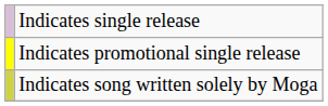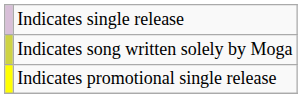 <table class="wikitable" style="font-size:90%;">
 <tr>
 <td style="background-color:#D8BFD8"> </td>
 <td>Indicates single release</td>
 </tr>
 <tr>
+<td style="background-color:#ced343"></td>
+<td>Indicates song written solely by Moga</td>
+</tr>
+<tr>
 <td style="background-color:#ffff00"></td>
 <td>Indicates promotional single release</td>
 </tr>
 <tr>
-<td style="background-color:#ced343"></td>
-<td>Indicates song written solely by Moga</td>
-</tr>
-<tr>
 </tr>
 </table>
